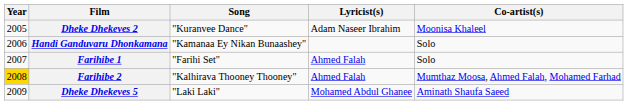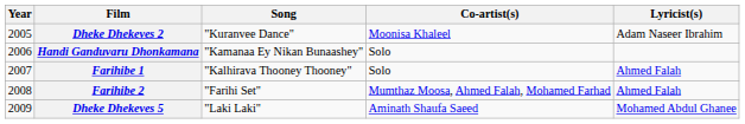 <table class="wikitable plainrowheaders">
 <tr>
 <th scope="col">Year</th>
 <th scope="col">Film</th>
 <th scope="col">Song</th>
+<th scope="col">Co-artist(s)</th>
 <th scope="col">Lyricist(s)</th>
-<th scope="col">Co-artist(s)</th>
 </tr>
 <tr>
 <td>2005</td>
 <th scope="row"><em><a href='#'>Dheke Dhekeves 2</a></em></th>
 <td>"Kuranvee Dance"</td>
+<td><a href='#'>Moonisa Khaleel</a></td>
 <td>Adam Naseer Ibrahim</td>
-<td><a href='#'>Moonisa Khaleel</a></td>
 </tr>
 <tr>
 <td>2006</td>
 <th scope="row"><em><a href='#'>Handi Ganduvaru Dhonkamana</a></em></th>
 <td>"Kamanaa Ey Nikan Bunaashey"</td>
+<td>Solo</td>
 <td></td>
-<td>Solo</td>
 </tr>
 <tr>
 <td>2007</td>
 <th scope="row"><em><a href='#'>Farihibe 1</a></em></th>
-<td>"Farihi Set"</td>
+<td>"Kalhirava Thooney Thooney"</td>
+<td>Solo</td>
 <td><a href='#'>Ahmed Falah</a></td>
-<td>Solo</td>
 </tr>
 <tr>
-<td style="background: gold;">2008</td>
+<td>2008</td>
 <th scope="row"><em><a href='#'>Farihibe 2</a></em></th>
-<td>"Kalhirava Thooney Thooney"</td>
+<td>"Farihi Set"</td>
+<td><a href='#'>Mumthaz Moosa</a>, <a href='#'>Ahmed Falah</a>, <a href='#'>Mohamed Farhad</a></td>
 <td><a href='#'>Ahmed Falah</a></td>
-<td><a href='#'>Mumthaz Moosa</a>, <a href='#'>Ahmed Falah</a>, <a href='#'>Mohamed Farhad</a></td>
 </tr>
 <tr>
 <td>2009</td>
 <th scope="row"><em><a href='#'>Dheke Dhekeves 5</a></em></th>
 <td>"Laki Laki"</td>
+<td><a href='#'>Aminath Shaufa Saeed</a></td>
 <td><a href='#'>Mohamed Abdul Ghanee</a></td>
-<td><a href='#'>Aminath Shaufa Saeed</a></td>
 </tr>
 </table>
